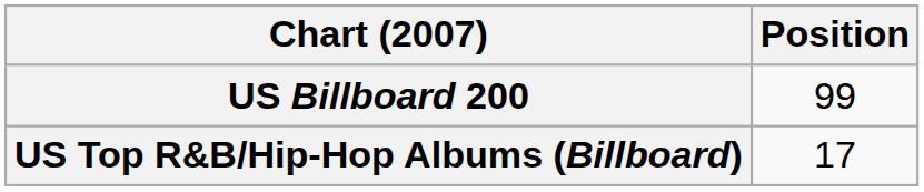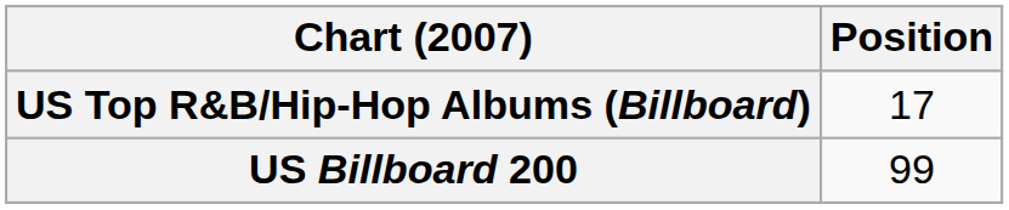 <table class="wikitable sortable plainrowheaders">
 <tr>
 <th scope="col">Chart (2007)</th>
 <th scope="col">Position</th>
 </tr>
 <tr>
+<th scope="row">US Top R&B/Hip-Hop Albums (<em>Billboard</em>)</th>
+<td style="text-align:center;">17</td>
+</tr>
+<tr>
 <th scope="row">US <em>Billboard</em> 200</th>
 <td style="text-align:center;">99</td>
 </tr>
-<tr>
-<th scope="row">US Top R&B/Hip-Hop Albums (<em>Billboard</em>)</th>
-<td style="text-align:center;">17</td>
-</tr>
 </table>
